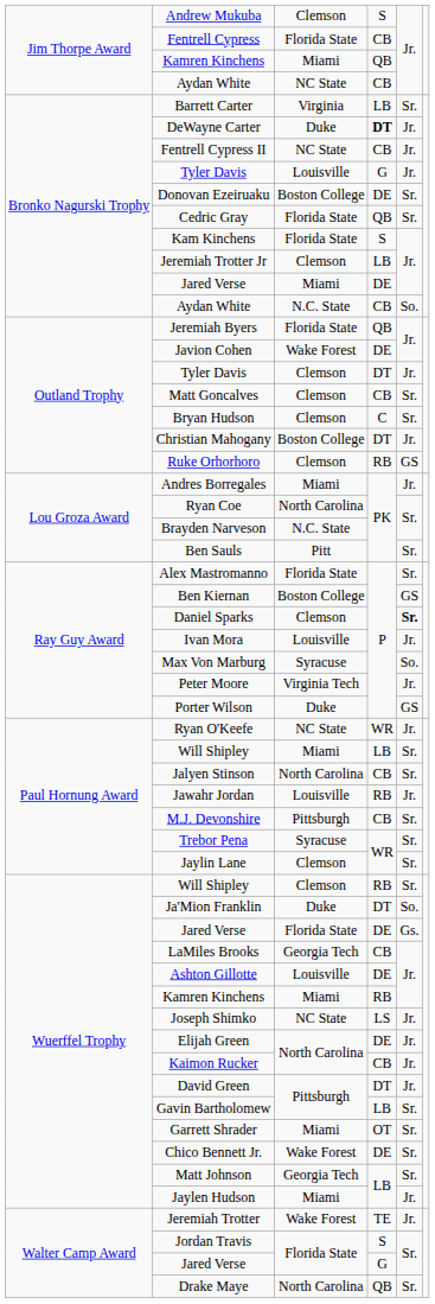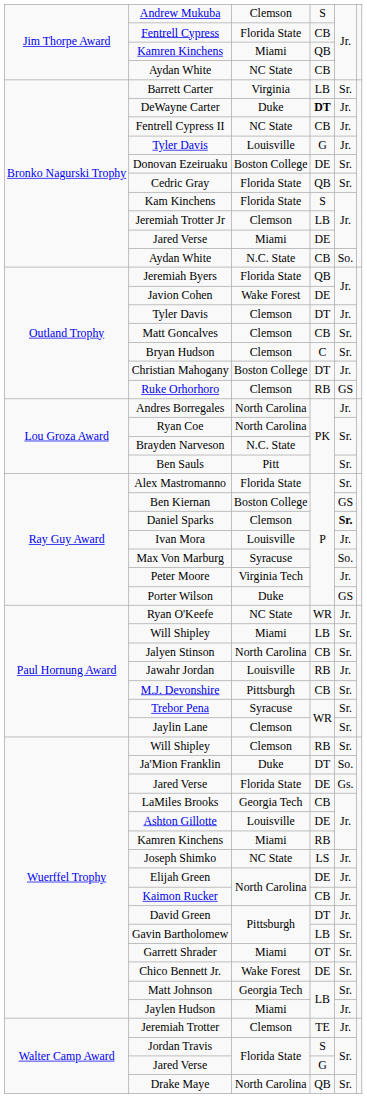 <table class="wikitable" style="text-align:center;">
 <tr>
 <td rowspan=4><a href='#'>Jim Thorpe Award</a></td>
 <td><a href='#'>Andrew Mukuba</a></td>
 <td>Clemson</td>
 <td>S</td>
 <td rowspan=4>Jr.</td>
 <td rowspan=4></td>
 </tr>
 <tr>
 <td><a href='#'>Fentrell Cypress</a></td>
 <td>Florida State</td>
 <td>CB</td>
 </tr>
 <tr>
 <td><a href='#'>Kamren Kinchens</a></td>
 <td>Miami</td>
 <td>QB</td>
 </tr>
 <tr>
 <td>Aydan White</td>
 <td>NC State</td>
 <td>CB</td>
 </tr>
 <tr>
 <td rowspan=10><a href='#'>Bronko Nagurski Trophy</a></td>
 <td>Barrett Carter</td>
 <td>Virginia</td>
 <td>LB</td>
 <td>Sr.</td>
 <td rowspan=10></td>
 </tr>
 <tr>
 <td>DeWayne Carter</td>
 <td>Duke</td>
 <td><strong>DT</strong></td>
 <td> Jr.</td>
 </tr>
 <tr>
 <td>Fentrell Cypress II</td>
 <td>NC State</td>
 <td>CB</td>
 <td>Jr.</td>
 </tr>
 <tr>
 <td><a href='#'>Tyler Davis</a></td>
 <td>Louisville</td>
 <td>G</td>
 <td>Jr.</td>
 </tr>
 <tr>
 <td>Donovan Ezeiruaku</td>
 <td>Boston College</td>
 <td>DE</td>
 <td> Sr.</td>
 </tr>
 <tr>
 <td>Cedric Gray</td>
 <td>Florida State</td>
 <td>QB</td>
 <td>Sr.</td>
 </tr>
 <tr>
 <td>Kam Kinchens</td>
 <td>Florida State</td>
 <td>S</td>
 <td rowspan=3>Jr.</td>
 </tr>
 <tr>
 <td>Jeremiah Trotter Jr</td>
 <td>Clemson</td>
 <td>LB</td>
 </tr>
 <tr>
 <td>Jared Verse</td>
 <td>Miami</td>
 <td>DE</td>
 </tr>
 <tr>
 <td>Aydan White</td>
 <td>N.C. State</td>
 <td>CB</td>
 <td>So.</td>
 </tr>
 <tr>
 <td rowspan=7><a href='#'>Outland Trophy</a></td>
 <td>Jeremiah Byers</td>
 <td>Florida State</td>
 <td>QB</td>
 <td rowspan=2> Jr.</td>
 <td rowspan=7></td>
 </tr>
 <tr>
 <td>Javion Cohen</td>
 <td>Wake Forest</td>
 <td>DE</td>
 </tr>
 <tr>
 <td>Tyler Davis</td>
 <td>Clemson</td>
 <td>DT</td>
 <td>Jr.</td>
 </tr>
 <tr>
 <td>Matt Goncalves</td>
 <td>Clemson</td>
 <td>CB</td>
 <td> Sr.</td>
 </tr>
 <tr>
 <td>Bryan Hudson</td>
 <td>Clemson</td>
 <td>C</td>
 <td>Sr.</td>
 </tr>
 <tr>
 <td>Christian Mahogany</td>
 <td>Boston College</td>
 <td>DT</td>
 <td> Jr.</td>
 </tr>
 <tr>
 <td><a href='#'>Ruke Orhorhoro</a></td>
 <td>Clemson</td>
 <td>RB</td>
 <td>GS</td>
 </tr>
 <tr>
 <td rowspan=4><a href='#'>Lou Groza Award</a></td>
 <td>Andres Borregales</td>
-<td>Miami</td>
+<td>North Carolina</td>
 <td rowspan=4>PK</td>
 <td>Jr.</td>
 <td rowspan=4></td>
 </tr>
 <tr>
 <td>Ryan Coe</td>
 <td>North Carolina</td>
 <td rowspan=2>Sr.</td>
 </tr>
 <tr>
 <td>Brayden Narveson</td>
 <td>N.C. State</td>
 </tr>
 <tr>
 <td>Ben Sauls</td>
 <td>Pitt</td>
 <td>Sr.</td>
 </tr>
 <tr>
 <td rowspan=7><a href='#'>Ray Guy Award</a></td>
 <td>Alex Mastromanno</td>
 <td>Florida State</td>
 <td rowspan=7>P</td>
 <td>Sr.</td>
 <td rowspan=7></td>
 </tr>
 <tr>
 <td>Ben Kiernan</td>
 <td>Boston College</td>
 <td>GS</td>
 </tr>
 <tr>
 <td>Daniel Sparks</td>
 <td>Clemson</td>
 <td><strong>Sr.</strong></td>
 </tr>
 <tr>
 <td>Ivan Mora</td>
 <td>Louisville</td>
 <td> Jr.</td>
 </tr>
 <tr>
 <td>Max Von Marburg</td>
 <td>Syracuse</td>
 <td>So.</td>
 </tr>
 <tr>
 <td>Peter Moore</td>
 <td>Virginia Tech</td>
 <td> Jr.</td>
 </tr>
 <tr>
 <td>Porter Wilson</td>
 <td>Duke</td>
 <td>GS</td>
 </tr>
 <tr>
 <td rowspan=7><a href='#'>Paul Hornung Award</a></td>
 <td>Ryan O'Keefe</td>
 <td>NC State</td>
 <td>WR</td>
 <td>Jr.</td>
 <td rowspan=7></td>
 </tr>
 <tr>
 <td>Will Shipley</td>
 <td>Miami</td>
 <td>LB</td>
 <td>Sr.</td>
 </tr>
 <tr>
 <td>Jalyen Stinson</td>
 <td>North Carolina</td>
 <td>CB</td>
 <td>Sr.</td>
 </tr>
 <tr>
 <td>Jawahr Jordan</td>
 <td>Louisville</td>
 <td>RB</td>
 <td> Jr.</td>
 </tr>
 <tr>
 <td><a href='#'>M.J. Devonshire</a></td>
 <td>Pittsburgh</td>
 <td>CB</td>
 <td> Sr.</td>
 </tr>
 <tr>
 <td><a href='#'>Trebor Pena</a></td>
 <td>Syracuse</td>
 <td rowspan=2>WR</td>
 <td>Sr.</td>
 </tr>
 <tr>
 <td>Jaylin Lane</td>
 <td>Clemson</td>
 <td>Sr.</td>
 </tr>
 <tr>
 <td rowspan=15><a href='#'>Wuerffel Trophy</a></td>
 <td>Will Shipley</td>
 <td>Clemson</td>
 <td>RB</td>
 <td>Sr.</td>
 <td rowspan=15></td>
 </tr>
 <tr>
 <td>Ja'Mion Franklin</td>
 <td>Duke</td>
 <td>DT</td>
 <td>So.</td>
 </tr>
 <tr>
 <td>Jared Verse</td>
 <td>Florida State</td>
 <td>DE</td>
 <td>Gs.</td>
 </tr>
 <tr>
 <td>LaMiles Brooks</td>
 <td>Georgia Tech</td>
 <td>CB</td>
 <td rowspan=3>Jr.</td>
 </tr>
 <tr>
 <td><a href='#'>Ashton Gillotte</a></td>
 <td>Louisville</td>
 <td>DE</td>
 </tr>
 <tr>
 <td>Kamren Kinchens</td>
 <td>Miami</td>
 <td>RB</td>
 </tr>
 <tr>
 <td>Joseph Shimko</td>
 <td>NC State</td>
 <td>LS</td>
 <td>Jr.</td>
 </tr>
 <tr>
 <td>Elijah Green</td>
 <td rowspan=2>North Carolina</td>
 <td>DE</td>
 <td>Jr.</td>
 </tr>
 <tr>
 <td><a href='#'>Kaimon Rucker</a></td>
 <td>CB</td>
 <td> Jr.</td>
 </tr>
 <tr>
 <td>David Green</td>
 <td rowspan=2>Pittsburgh</td>
 <td>DT</td>
 <td>Jr.</td>
 </tr>
 <tr>
 <td>Gavin Bartholomew</td>
 <td>LB</td>
 <td>Sr.</td>
 </tr>
 <tr>
 <td>Garrett Shrader</td>
 <td>Miami</td>
 <td>OT</td>
 <td>Sr.</td>
 </tr>
 <tr>
 <td>Chico Bennett Jr.</td>
 <td>Wake Forest</td>
 <td>DE</td>
 <td>Sr.</td>
 </tr>
 <tr>
 <td>Matt Johnson</td>
 <td>Georgia Tech</td>
 <td rowspan=2>LB</td>
 <td>Sr.</td>
 </tr>
 <tr>
 <td>Jaylen Hudson</td>
 <td>Miami</td>
 <td>Jr.</td>
 </tr>
 <tr>
 <td rowspan=4><a href='#'>Walter Camp Award</a></td>
 <td>Jeremiah Trotter</td>
-<td>Wake Forest</td>
+<td>Clemson</td>
 <td>TE</td>
 <td>Jr.</td>
 <td rowspan=4></td>
 </tr>
 <tr>
 <td>Jordan Travis</td>
 <td rowspan=2>Florida State</td>
 <td>S</td>
 <td rowspan=2>Sr.</td>
 </tr>
 <tr>
 <td>Jared Verse</td>
 <td>G</td>
 </tr>
 <tr>
 <td>Drake Maye</td>
 <td>North Carolina</td>
 <td>QB</td>
 <td> Sr.</td>
 </tr>
 </table>
